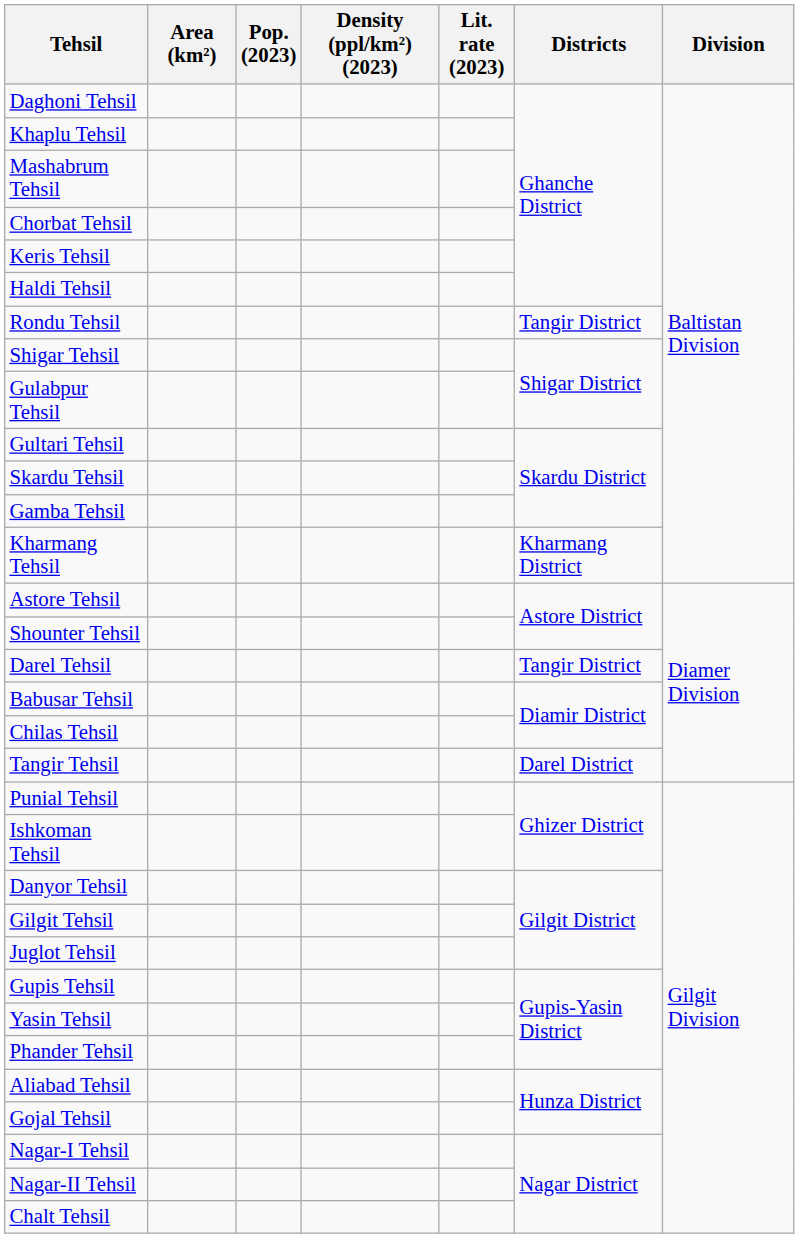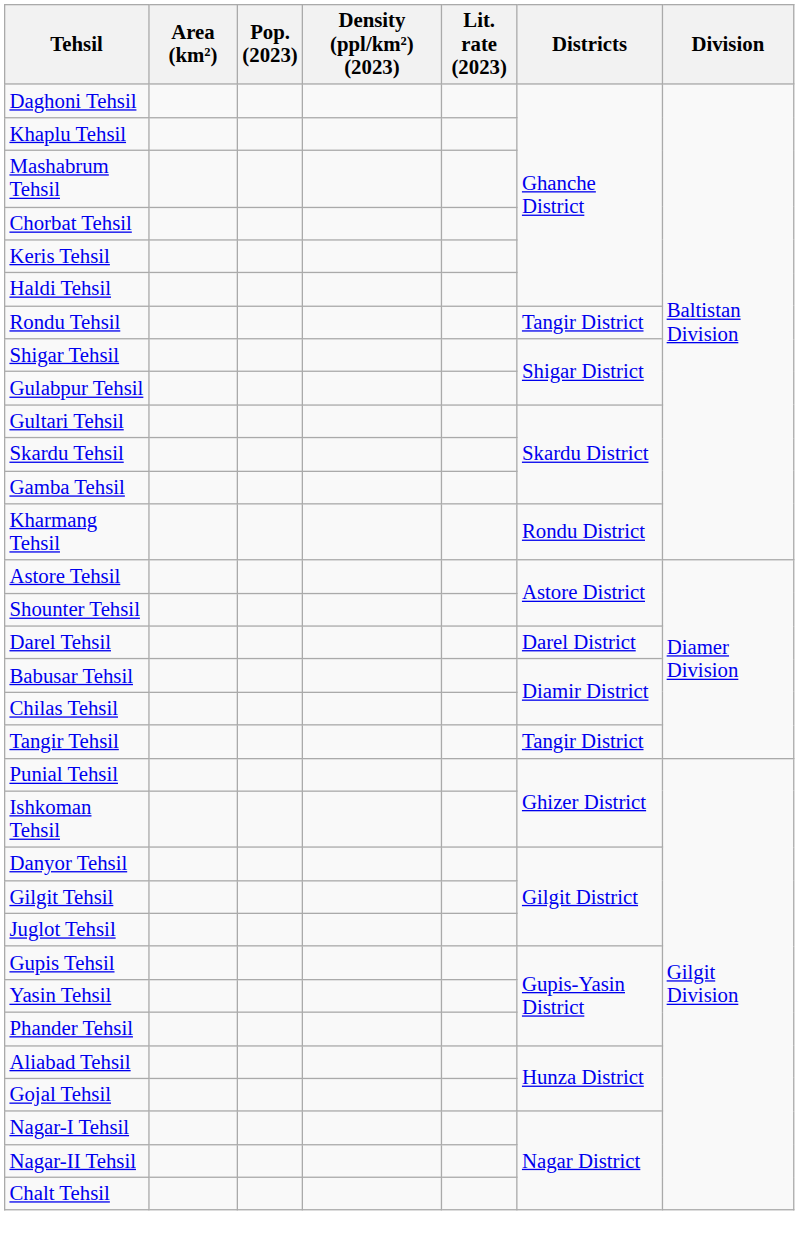 <table class="wikitable sortable static-row-numbers static-row-header-hash">
 <tr>
 <th>Tehsil</th>
 <th>Area (km²)</th>
 <th>Pop.<br>(2023)</th>
 <th>Density (ppl/km²)<br>(2023)</th>
 <th>Lit. rate<br>(2023)</th>
 <th>Districts</th>
 <th>Division</th>
 </tr>
 <tr>
 <td><a href='#'>Daghoni Tehsil</a></td>
 <td></td>
 <td></td>
 <td></td>
 <td></td>
 <td rowspan="6"><a href='#'>Ghanche District</a></td>
 <td rowspan="13"><a href='#'>Baltistan Division</a></td>
 </tr>
 <tr>
 <td><a href='#'>Khaplu Tehsil</a></td>
 <td></td>
 <td></td>
 <td></td>
 <td></td>
 </tr>
 <tr>
 <td><a href='#'>Mashabrum Tehsil</a></td>
 <td></td>
 <td></td>
 <td></td>
 <td></td>
 </tr>
 <tr>
 <td><a href='#'>Chorbat Tehsil</a></td>
 <td></td>
 <td></td>
 <td></td>
 <td></td>
 </tr>
 <tr>
 <td><a href='#'>Keris Tehsil</a></td>
 <td></td>
 <td></td>
 <td></td>
 <td></td>
 </tr>
 <tr>
 <td><a href='#'>Haldi Tehsil</a></td>
 <td></td>
 <td></td>
 <td></td>
 <td></td>
 </tr>
 <tr>
 <td><a href='#'>Rondu Tehsil</a></td>
 <td></td>
 <td></td>
 <td></td>
 <td></td>
 <td><a href='#'>Tangir District</a></td>
 </tr>
 <tr>
 <td><a href='#'>Shigar Tehsil</a></td>
 <td></td>
 <td></td>
 <td></td>
 <td></td>
 <td rowspan="2"><a href='#'>Shigar District</a></td>
 </tr>
 <tr>
 <td><a href='#'>Gulabpur Tehsil</a></td>
 <td></td>
 <td></td>
 <td></td>
 <td></td>
 </tr>
 <tr>
 <td><a href='#'>Gultari Tehsil</a></td>
 <td></td>
 <td></td>
 <td></td>
 <td></td>
 <td rowspan="3"><a href='#'>Skardu District</a></td>
 </tr>
 <tr>
 <td><a href='#'>Skardu Tehsil</a></td>
 <td></td>
 <td></td>
 <td></td>
 <td></td>
 </tr>
 <tr>
 <td><a href='#'>Gamba Tehsil</a></td>
 <td></td>
 <td></td>
 <td></td>
 <td></td>
 </tr>
 <tr>
 <td><a href='#'>Kharmang Tehsil</a></td>
 <td></td>
 <td></td>
 <td></td>
 <td></td>
-<td><a href='#'>Kharmang District</a></td>
+<td><a href='#'>Rondu District</a></td>
 </tr>
 <tr>
 <td><a href='#'>Astore Tehsil</a></td>
 <td></td>
 <td></td>
 <td></td>
 <td></td>
 <td rowspan="2"><a href='#'>Astore District</a></td>
 <td rowspan="6"><a href='#'>Diamer Division</a></td>
 </tr>
 <tr>
 <td><a href='#'>Shounter Tehsil</a></td>
 <td></td>
 <td></td>
 <td></td>
 <td></td>
 </tr>
 <tr>
 <td><a href='#'>Darel Tehsil</a></td>
 <td></td>
 <td></td>
 <td></td>
 <td></td>
-<td><a href='#'>Tangir District</a></td>
+<td><a href='#'>Darel District</a></td>
 </tr>
 <tr>
 <td><a href='#'>Babusar Tehsil</a></td>
 <td></td>
 <td></td>
 <td></td>
 <td></td>
 <td rowspan="2"><a href='#'>Diamir District</a></td>
 </tr>
 <tr>
 <td><a href='#'>Chilas Tehsil</a></td>
 <td></td>
 <td></td>
 <td></td>
 <td></td>
 </tr>
 <tr>
 <td><a href='#'>Tangir Tehsil</a></td>
 <td></td>
 <td></td>
 <td></td>
 <td></td>
-<td><a href='#'>Darel District</a></td>
+<td><a href='#'>Tangir District</a></td>
 </tr>
 <tr>
 <td><a href='#'>Punial Tehsil</a></td>
 <td></td>
 <td></td>
 <td></td>
 <td></td>
 <td rowspan="2"><a href='#'>Ghizer District</a></td>
 <td rowspan="13"><a href='#'>Gilgit Division</a></td>
 </tr>
 <tr>
 <td><a href='#'>Ishkoman Tehsil</a></td>
 <td></td>
 <td></td>
 <td></td>
 <td></td>
 </tr>
 <tr>
 <td><a href='#'>Danyor Tehsil</a></td>
 <td></td>
 <td></td>
 <td></td>
 <td></td>
 <td rowspan="3"><a href='#'>Gilgit District</a></td>
 </tr>
 <tr>
 <td><a href='#'>Gilgit Tehsil</a></td>
 <td></td>
 <td></td>
 <td></td>
 <td></td>
 </tr>
 <tr>
 <td><a href='#'>Juglot Tehsil</a></td>
 <td></td>
 <td></td>
 <td></td>
 <td></td>
 </tr>
 <tr>
 <td><a href='#'>Gupis Tehsil</a></td>
 <td></td>
 <td></td>
 <td></td>
 <td></td>
 <td rowspan="3"><a href='#'>Gupis-Yasin District</a></td>
 </tr>
 <tr>
 <td><a href='#'>Yasin Tehsil</a></td>
 <td></td>
 <td></td>
 <td></td>
 <td></td>
 </tr>
 <tr>
 <td><a href='#'>Phander Tehsil</a></td>
 <td></td>
 <td></td>
 <td></td>
 <td></td>
 </tr>
 <tr>
 <td><a href='#'>Aliabad Tehsil</a></td>
 <td></td>
 <td></td>
 <td></td>
 <td></td>
 <td rowspan="2"><a href='#'>Hunza District</a></td>
 </tr>
 <tr>
 <td><a href='#'>Gojal Tehsil</a></td>
 <td></td>
 <td></td>
 <td></td>
 <td></td>
 </tr>
 <tr>
 <td><a href='#'>Nagar-I Tehsil</a></td>
 <td></td>
 <td></td>
 <td></td>
 <td></td>
 <td rowspan="3"><a href='#'>Nagar District</a></td>
 </tr>
 <tr>
 <td><a href='#'>Nagar-II Tehsil</a></td>
 <td></td>
 <td></td>
 <td></td>
 <td></td>
 </tr>
 <tr>
 <td><a href='#'>Chalt Tehsil</a></td>
 <td></td>
 <td></td>
 <td></td>
 <td></td>
 </tr>
 </table>
